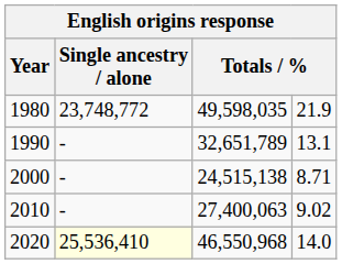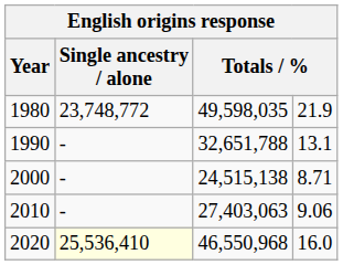 <table class="wikitable floatright" style="font-size:90%;">
 <tr>
 <th colspan="8">English origins response</th>
 </tr>
 <tr>
 <th>Year</th>
 <th>Single ancestry<br>/ alone</th>
 <th colspan="2">Totals / %</th>
 </tr>
 <tr>
 <td>1980</td>
 <td>23,748,772</td>
 <td>49,598,035</td>
 <td>21.9</td>
 </tr>
 <tr>
 <td>1990</td>
 <td>-</td>
-<td>32,651,789</td>
+<td>32,651,788</td>
 <td>13.1</td>
 </tr>
 <tr>
 <td>2000</td>
 <td>-</td>
 <td>24,515,138</td>
 <td>8.71</td>
 </tr>
 <tr>
 <td>2010</td>
 <td>-</td>
-<td>27,400,063</td>
-<td>9.02</td>
+<td>27,403,063</td>
+<td>9.06</td>
 </tr>
 <tr>
 <td>2020</td>
 <td style="background: lightyellow;">25,536,410</td>
 <td>46,550,968</td>
-<td>14.0</td>
+<td>16.0</td>
 </tr>
 </table>
